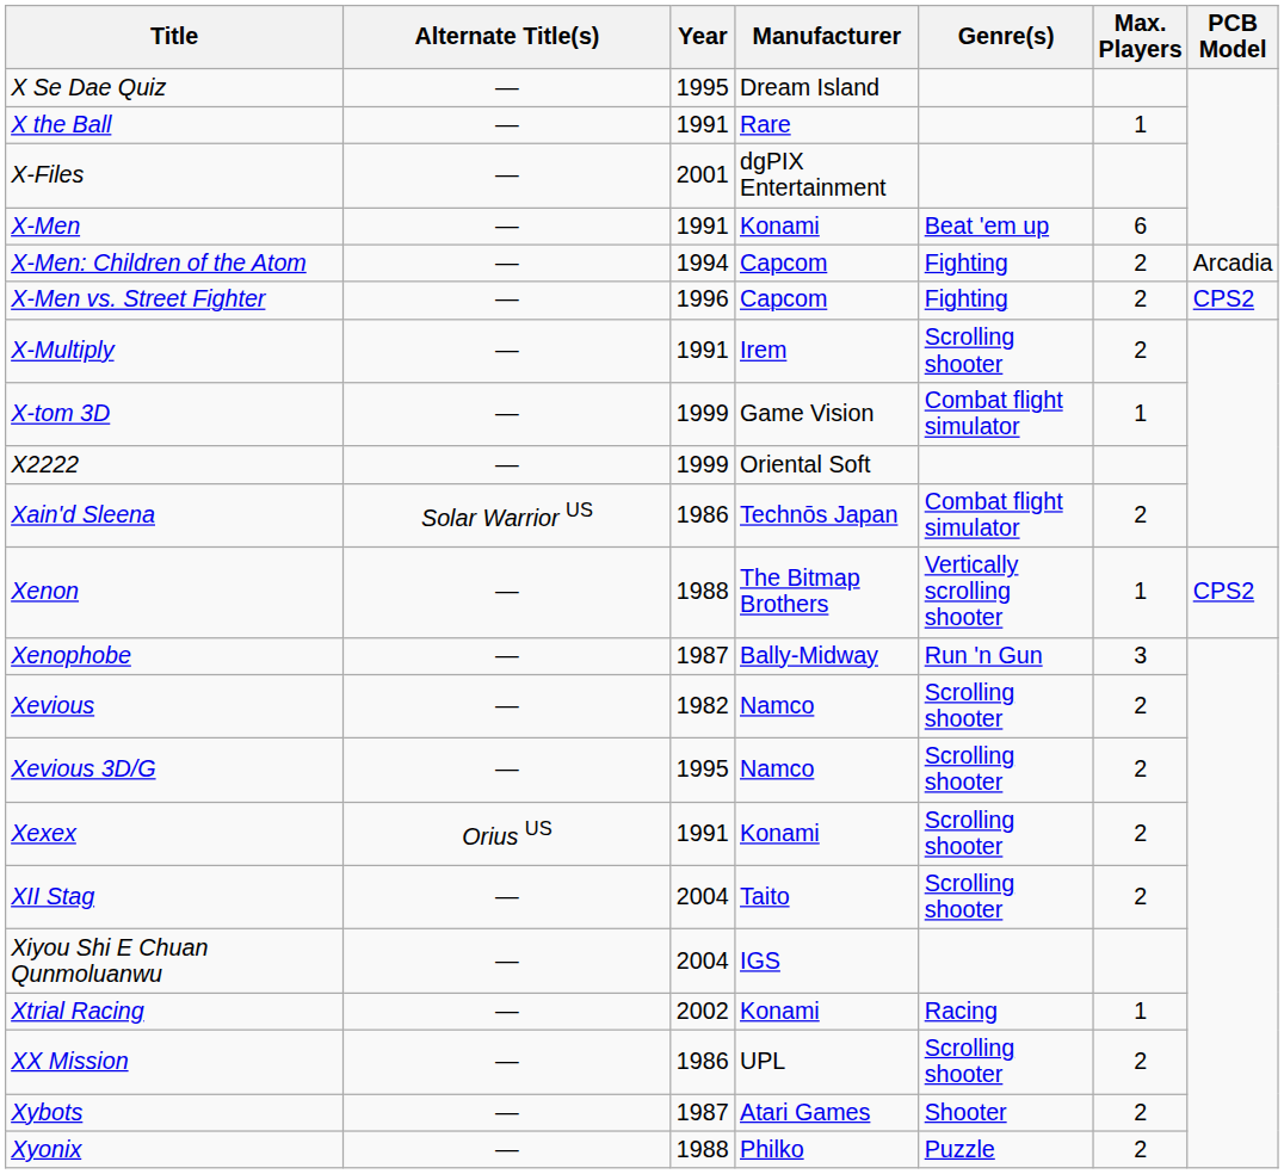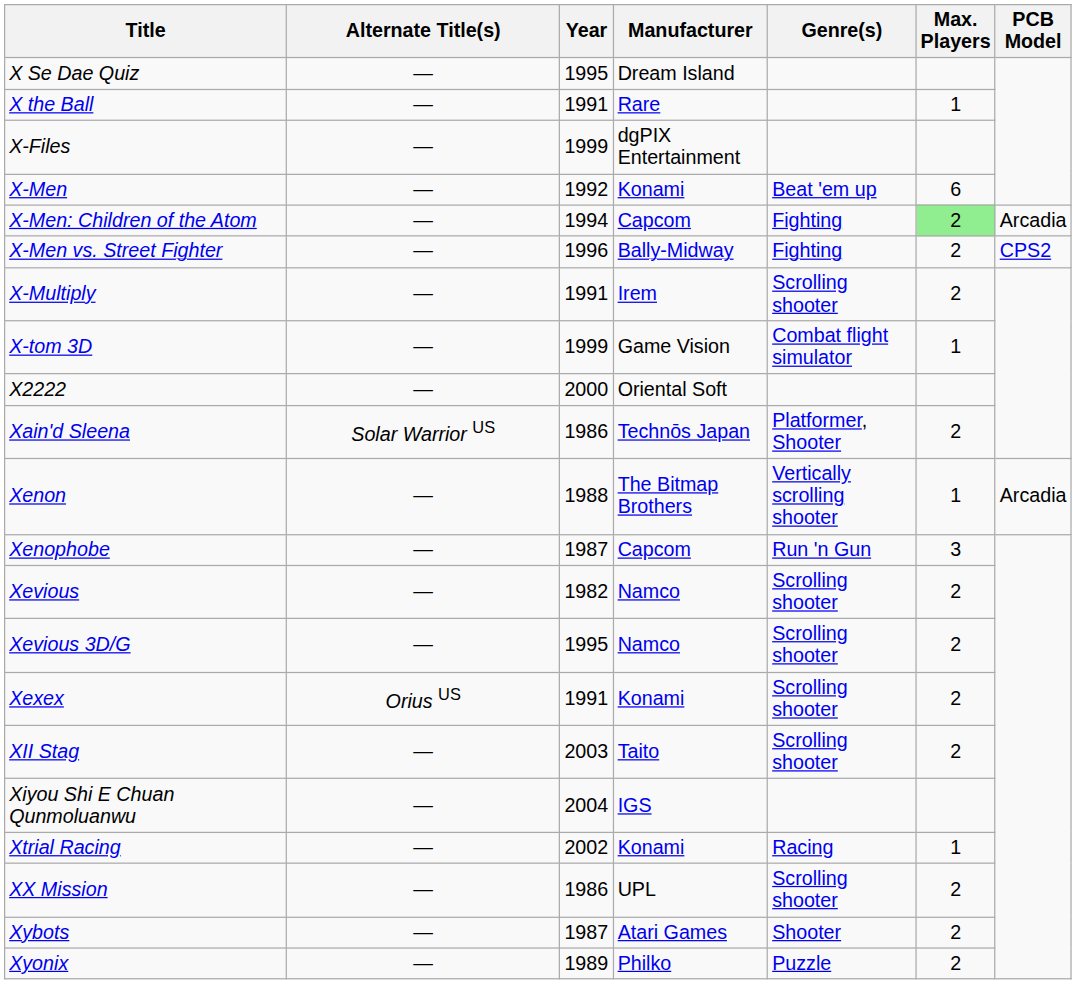 <table class="wikitable sortable">
 <tr>
 <th width=30%>Title</th>
 <th width=30%>Alternate Title(s)</th>
 <th width=5%>Year</th>
 <th width=15%>Manufacturer</th>
 <th width=15%>Genre(s)</th>
 <th width=5%>Max. Players</th>
 <th width=15%>PCB Model</th>
 </tr>
 <tr>
 <td><em>X Se Dae Quiz</em></td>
 <td style="text-align:center;">—</td>
 <td>1995</td>
 <td>Dream Island</td>
 <td></td>
 <td></td>
 </tr>
 <tr>
 <td><em><a href='#'>X the Ball</a></em></td>
 <td style="text-align:center;">—</td>
 <td>1991</td>
 <td><a href='#'>Rare</a></td>
 <td></td>
 <td style="text-align:center;">1</td>
 </tr>
 <tr>
 <td><em>X-Files</em></td>
 <td style="text-align:center;">—</td>
-<td>2001</td>
+<td>1999</td>
 <td>dgPIX Entertainment</td>
 <td></td>
 <td></td>
 </tr>
 <tr>
 <td><em><a href='#'>X-Men</a></em></td>
 <td style="text-align:center;">—</td>
-<td>1991</td>
+<td>1992</td>
 <td><a href='#'>Konami</a></td>
 <td><a href='#'>Beat 'em up</a></td>
 <td style="text-align:center;">6</td>
 </tr>
 <tr>
 <td><em><a href='#'>X-Men: Children of the Atom</a></em></td>
 <td style="text-align:center;">—</td>
 <td>1994</td>
 <td><a href='#'>Capcom</a></td>
 <td><a href='#'>Fighting</a></td>
-<td style="text-align:center;">2</td>
+<td style="background: lightgreen; text-align:center;">2</td>
 <td>Arcadia</td>
 </tr>
 <tr>
 <td><em><a href='#'>X-Men vs. Street Fighter</a></em></td>
 <td style="text-align:center;">—</td>
 <td>1996</td>
-<td><a href='#'>Capcom</a></td>
+<td><a href='#'>Bally-Midway</a></td>
 <td><a href='#'>Fighting</a></td>
 <td style="text-align:center;">2</td>
 <td><a href='#'>CPS2</a></td>
 </tr>
 <tr>
 <td><em><a href='#'>X-Multiply</a></em></td>
 <td style="text-align:center;">—</td>
 <td>1991</td>
 <td><a href='#'>Irem</a></td>
 <td><a href='#'>Scrolling shooter</a></td>
 <td style="text-align:center;">2</td>
 </tr>
 <tr>
 <td><em><a href='#'>X-tom 3D</a></em></td>
 <td style="text-align:center;">—</td>
 <td>1999</td>
 <td>Game Vision</td>
 <td><a href='#'>Combat flight simulator</a></td>
 <td style="text-align:center;">1</td>
 </tr>
 <tr>
 <td><em>X2222</em></td>
 <td style="text-align:center;">—</td>
-<td>1999</td>
+<td>2000</td>
 <td>Oriental Soft</td>
 <td></td>
 <td></td>
 </tr>
 <tr>
 <td><em><a href='#'>Xain'd Sleena</a></em></td>
 <td style="text-align:center;"><em>Solar Warrior</em> <sup>US</sup></td>
 <td>1986</td>
 <td><a href='#'>Technōs Japan</a></td>
-<td><a href='#'>Combat flight simulator</a></td>
+<td><a href='#'>Platformer</a>, <a href='#'>Shooter</a></td>
 <td style="text-align:center;">2</td>
 </tr>
 <tr>
 <td><em><a href='#'>Xenon</a></em></td>
 <td style="text-align:center;">—</td>
 <td>1988</td>
 <td><a href='#'>The Bitmap Brothers</a></td>
 <td><a href='#'>Vertically scrolling shooter</a></td>
 <td style="text-align:center;">1</td>
-<td><a href='#'>CPS2</a></td>
+<td>Arcadia</td>
 </tr>
 <tr>
 <td><em><a href='#'>Xenophobe</a></em></td>
 <td style="text-align:center;">—</td>
 <td>1987</td>
-<td><a href='#'>Bally-Midway</a></td>
+<td><a href='#'>Capcom</a></td>
 <td><a href='#'>Run 'n Gun</a></td>
 <td style="text-align:center;">3</td>
 </tr>
 <tr>
 <td><em><a href='#'>Xevious</a></em></td>
 <td style="text-align:center;">—</td>
 <td>1982</td>
 <td><a href='#'>Namco</a></td>
 <td><a href='#'>Scrolling shooter</a></td>
 <td style="text-align:center;">2</td>
 </tr>
 <tr>
 <td><em><a href='#'>Xevious 3D/G</a></em></td>
 <td style="text-align:center;">—</td>
 <td>1995</td>
 <td><a href='#'>Namco</a></td>
 <td><a href='#'>Scrolling shooter</a></td>
 <td style="text-align:center;">2</td>
 </tr>
 <tr>
 <td><em><a href='#'>Xexex</a></em></td>
 <td style="text-align:center;"><em>Orius</em> <sup>US</sup></td>
 <td>1991</td>
 <td><a href='#'>Konami</a></td>
 <td><a href='#'>Scrolling shooter</a></td>
 <td style="text-align:center;">2</td>
 </tr>
 <tr>
 <td><em><a href='#'>XII Stag</a></em></td>
 <td style="text-align:center;">—</td>
-<td>2004</td>
+<td>2003</td>
 <td><a href='#'>Taito</a></td>
 <td><a href='#'>Scrolling shooter</a></td>
 <td style="text-align:center;">2</td>
 </tr>
 <tr>
 <td><em>Xiyou Shi E Chuan Qunmoluanwu</em></td>
 <td style="text-align:center;">—</td>
 <td>2004</td>
 <td><a href='#'>IGS</a></td>
 <td></td>
 <td></td>
 </tr>
 <tr>
 <td><em><a href='#'>Xtrial Racing</a></em></td>
 <td style="text-align:center;">—</td>
 <td>2002</td>
 <td><a href='#'>Konami</a></td>
 <td><a href='#'>Racing</a></td>
 <td style="text-align:center;">1</td>
 </tr>
 <tr>
 <td><em><a href='#'>XX Mission</a></em></td>
 <td style="text-align:center;">—</td>
 <td>1986</td>
 <td>UPL</td>
 <td><a href='#'>Scrolling shooter</a></td>
 <td style="text-align:center;">2</td>
 </tr>
 <tr>
 <td><em><a href='#'>Xybots</a></em></td>
 <td style="text-align:center;">—</td>
 <td>1987</td>
 <td><a href='#'>Atari Games</a></td>
 <td><a href='#'>Shooter</a></td>
 <td style="text-align:center;">2</td>
 </tr>
 <tr>
 <td><em><a href='#'>Xyonix</a></em></td>
 <td style="text-align:center;">—</td>
-<td>1988</td>
+<td>1989</td>
 <td><a href='#'>Philko</a></td>
 <td><a href='#'>Puzzle</a></td>
 <td style="text-align:center;">2</td>
 </tr>
 </table>
